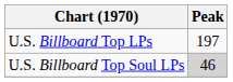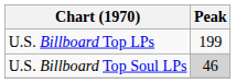 <table class="wikitable">
 <tr>
 <th>Chart (1970)</th>
 <th>Peak<br></th>
 </tr>
 <tr>
 <td>U.S. <a href='#'><em>Billboard</em> Top LPs</a></td>
-<td align="center">197</td>
+<td align="center">199</td>
 </tr>
 <tr>
 <td>U.S. <em>Billboard</em> <a href='#'>Top Soul LPs</a></td>
 <td align="center" style="background: lightgrey;">46</td>
 </tr>
 <tr>
 </tr>
 </table>
